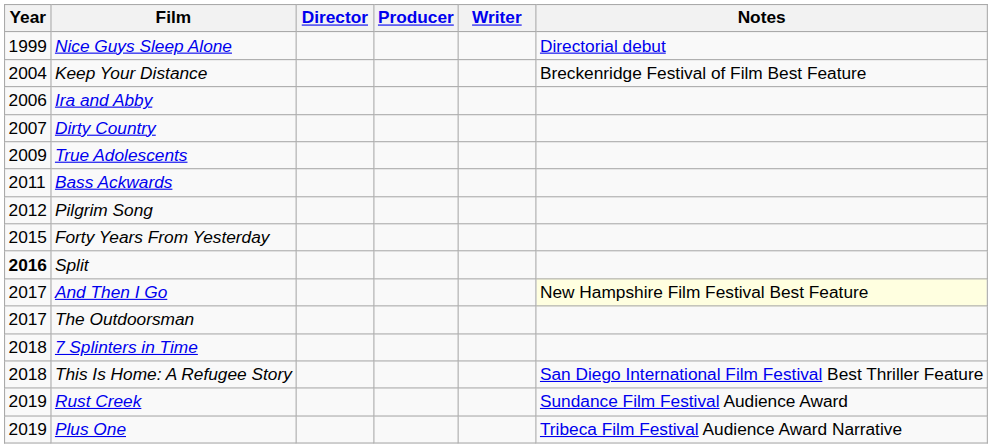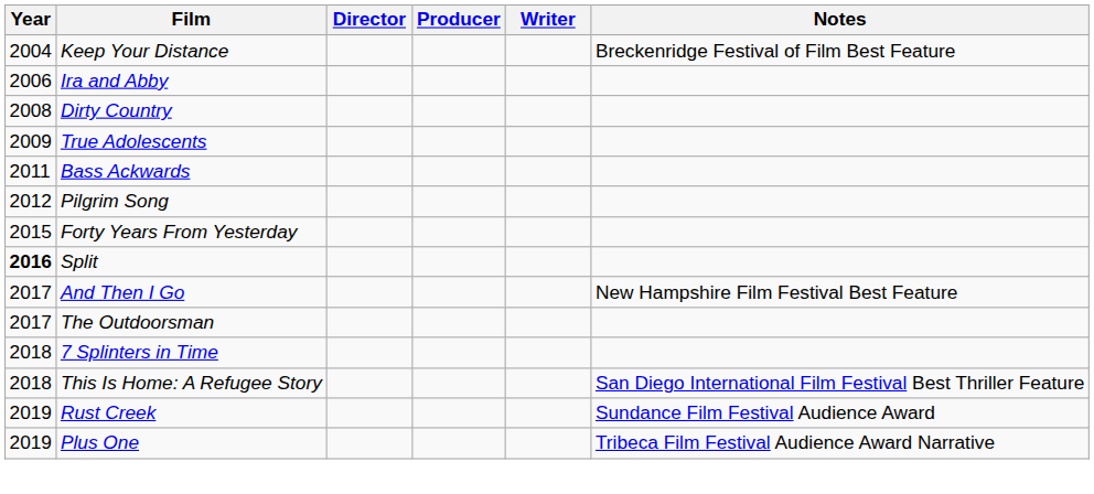 <table class="wikitable">
 <tr>
 <th>Year</th>
 <th>Film</th>
 <th width="65"><a href='#'>Director</a></th>
 <th width="65"><a href='#'>Producer</a></th>
 <th width="65"><a href='#'>Writer</a></th>
 <th scope="col">Notes</th>
-</tr>
-<tr>
-<td>1999</td>
-<td><em><a href='#'>Nice Guys Sleep Alone</a></em></td>
-<td></td>
-<td></td>
-<td></td>
-<td><a href='#'>Directorial debut</a></td>
 </tr>
 <tr>
 <td>2004</td>
 <td><em>Keep Your Distance</em></td>
 <td></td>
 <td></td>
 <td></td>
 <td>Breckenridge Festival of Film Best Feature</td>
 </tr>
 <tr>
 <td>2006</td>
 <td><em><a href='#'>Ira and Abby</a></em></td>
 <td></td>
 <td></td>
 <td></td>
 <td></td>
 </tr>
 <tr>
-<td>2007</td>
+<td>2008</td>
 <td><em><a href='#'>Dirty Country</a></em></td>
 <td></td>
 <td></td>
 <td></td>
 <td></td>
 </tr>
 <tr>
 <td>2009</td>
 <td><em><a href='#'>True Adolescents</a></em></td>
 <td></td>
 <td></td>
 <td></td>
 <td></td>
 </tr>
 <tr>
 <td>2011</td>
 <td><em><a href='#'>Bass Ackwards</a></em></td>
 <td></td>
 <td></td>
 <td></td>
 <td></td>
 </tr>
 <tr>
 <td>2012</td>
 <td><em>Pilgrim Song</em></td>
 <td></td>
 <td></td>
 <td></td>
 <td></td>
 </tr>
 <tr>
 <td>2015</td>
 <td><em>Forty Years From Yesterday</em></td>
 <td></td>
 <td></td>
 <td></td>
 <td></td>
 </tr>
 <tr>
 <td><strong>2016</strong></td>
 <td><em>Split</em></td>
 <td></td>
 <td></td>
 <td></td>
 <td></td>
 </tr>
 <tr>
 <td>2017</td>
 <td><em><a href='#'>And Then I Go</a></em></td>
 <td></td>
 <td></td>
 <td></td>
-<td style="background: lightyellow;">New Hampshire Film Festival Best Feature</td>
+<td>New Hampshire Film Festival Best Feature</td>
 </tr>
 <tr>
 <td>2017</td>
 <td><em>The Outdoorsman</em></td>
 <td></td>
 <td></td>
 <td></td>
 <td></td>
 </tr>
 <tr>
 <td>2018</td>
 <td><em><a href='#'>7 Splinters in Time</a></em></td>
 <td></td>
 <td></td>
 <td></td>
 <td></td>
 </tr>
 <tr>
 <td>2018</td>
 <td><em>This Is Home: A Refugee Story</em></td>
 <td></td>
 <td></td>
 <td></td>
 <td><a href='#'>San Diego International Film Festival</a> Best Thriller Feature</td>
 </tr>
 <tr>
 <td>2019</td>
 <td><em><a href='#'>Rust Creek</a></em></td>
 <td></td>
 <td></td>
 <td></td>
 <td><a href='#'>Sundance Film Festival</a> Audience Award</td>
 </tr>
 <tr>
 <td>2019</td>
 <td><em><a href='#'>Plus One</a></em></td>
 <td></td>
 <td></td>
 <td></td>
 <td><a href='#'>Tribeca Film Festival</a> Audience Award Narrative</td>
 </tr>
 </table>
